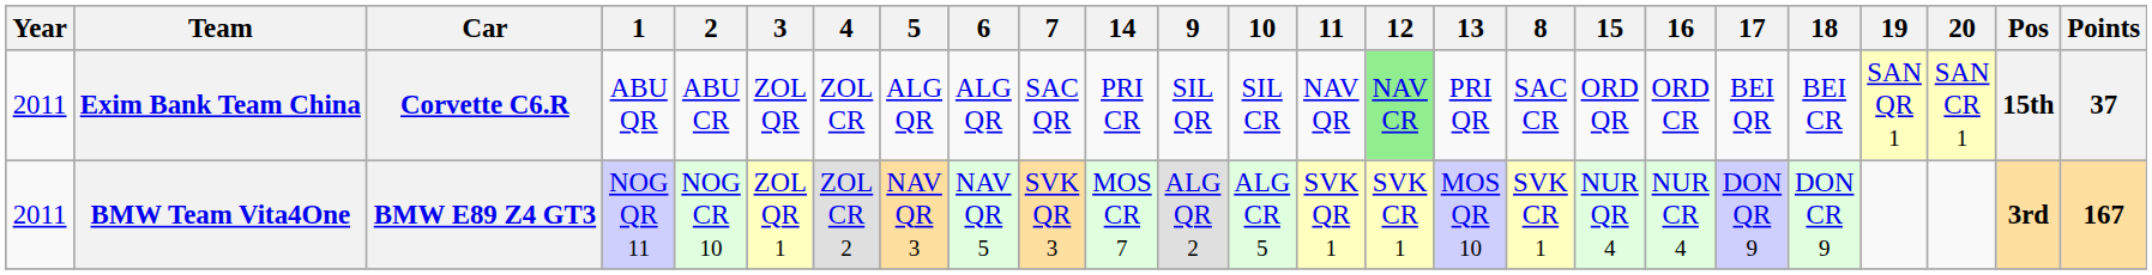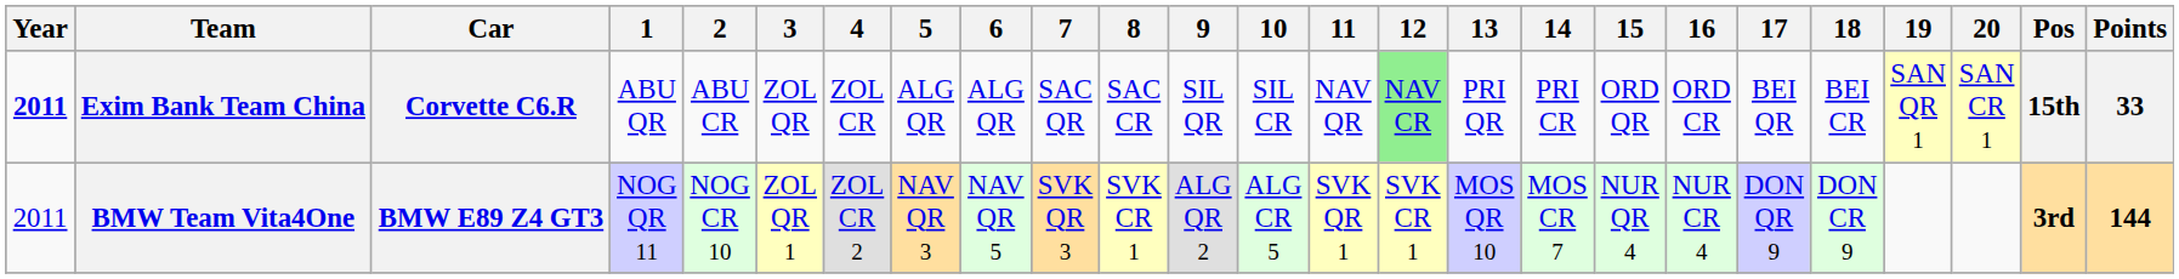 <table class="wikitable" border="1" style="text-align:center; font-size:85%;">
 <tr>
 <th>Year</th>
 <th>Team</th>
 <th>Car</th>
 <th>1</th>
 <th>2</th>
 <th>3</th>
 <th>4</th>
 <th>5</th>
 <th>6</th>
 <th>7</th>
-<th>14</th>
+<th>8</th>
 <th>9</th>
 <th>10</th>
 <th>11</th>
 <th>12</th>
 <th>13</th>
-<th>8</th>
+<th>14</th>
 <th>15</th>
 <th>16</th>
 <th>17</th>
 <th>18</th>
 <th>19</th>
 <th>20</th>
 <th>Pos</th>
 <th>Points</th>
 </tr>
 <tr>
-<td><a href='#'>2011</a></td>
+<td><strong><a href='#'>2011</a></strong></td>
 <th nowrap><a href='#'>Exim Bank Team China</a></th>
 <th nowrap><a href='#'>Corvette C6.R</a></th>
 <td><a href='#'>ABU<br>QR</a></td>
 <td><a href='#'>ABU<br>CR</a></td>
 <td><a href='#'>ZOL<br>QR</a></td>
 <td><a href='#'>ZOL<br>CR</a></td>
 <td><a href='#'>ALG<br>QR</a></td>
 <td><a href='#'>ALG<br>QR</a></td>
 <td><a href='#'>SAC<br>QR</a></td>
-<td><a href='#'>PRI<br>CR</a></td>
+<td><a href='#'>SAC<br>CR</a></td>
 <td><a href='#'>SIL<br>QR</a></td>
 <td><a href='#'>SIL<br>CR</a></td>
 <td><a href='#'>NAV<br>QR</a></td>
 <td style="background: lightgreen;"><a href='#'>NAV<br>CR</a></td>
 <td><a href='#'>PRI<br>QR</a></td>
-<td><a href='#'>SAC<br>CR</a></td>
+<td><a href='#'>PRI<br>CR</a></td>
 <td><a href='#'>ORD<br>QR</a></td>
 <td><a href='#'>ORD<br>CR</a></td>
 <td><a href='#'>BEI<br>QR</a></td>
 <td><a href='#'>BEI<br>CR</a></td>
 <td style="background:#FFFFBF;"><a href='#'>SAN<br>QR</a><br><small>1<br></small></td>
 <td style="background:#FFFFBF;"><a href='#'>SAN<br>CR</a><br><small>1<br></small></td>
 <th>15th</th>
-<th>37</th>
+<th>33</th>
 </tr>
 <tr>
 <td><a href='#'>2011</a></td>
 <th nowrap><a href='#'>BMW Team Vita4One</a></th>
 <th nowrap><a href='#'>BMW E89 Z4 GT3</a></th>
 <td style="background:#CFCFFF;"><a href='#'>NOG<br>QR</a><br><small>11<br></small></td>
 <td style="background:#DFFFDF;"><a href='#'>NOG<br>CR</a><br><small>10<br></small></td>
 <td style="background:#FFFFBF;"><a href='#'>ZOL<br>QR</a><br><small>1<br></small></td>
 <td style="background:#DFDFDF;"><a href='#'>ZOL<br>CR</a><br><small>2<br></small></td>
 <td style="background:#FFDF9F;"><a href='#'>NAV<br>QR</a><br><small>3<br></small></td>
 <td style="background:#DFFFDF;"><a href='#'>NAV<br>QR</a><br><small>5<br></small></td>
 <td style="background:#FFDF9F;"><a href='#'>SVK<br>QR</a><br><small>3<br></small></td>
-<td style="background:#DFFFDF;"><a href='#'>MOS<br>CR</a><br><small>7<br></small></td>
+<td style="background:#FFFFBF;"><a href='#'>SVK<br>CR</a><br><small>1<br></small></td>
 <td style="background:#DFDFDF;"><a href='#'>ALG<br>QR</a><br><small>2<br></small></td>
 <td style="background:#DFFFDF;"><a href='#'>ALG<br>CR</a><br><small>5<br></small></td>
 <td style="background:#FFFFBF;"><a href='#'>SVK<br>QR</a><br><small>1<br></small></td>
 <td style="background:#FFFFBF;"><a href='#'>SVK<br>CR</a><br><small>1<br></small></td>
 <td style="background:#CFCFFF;"><a href='#'>MOS<br>QR</a><br><small>10<br></small></td>
-<td style="background:#FFFFBF;"><a href='#'>SVK<br>CR</a><br><small>1<br></small></td>
+<td style="background:#DFFFDF;"><a href='#'>MOS<br>CR</a><br><small>7<br></small></td>
 <td style="background:#DFFFDF;"><a href='#'>NUR<br>QR</a><br><small>4<br></small></td>
 <td style="background:#DFFFDF;"><a href='#'>NUR<br>CR</a><br><small>4<br></small></td>
 <td style="background:#CFCFFF;"><a href='#'>DON<br>QR</a><br><small>9<br></small></td>
 <td style="background:#DFFFDF;"><a href='#'>DON<br>CR</a><br><small>9<br></small></td>
 <td></td>
 <td></td>
 <td style="background:#FFDF9F;"><strong>3rd</strong></td>
-<td style="background:#FFDF9F;"><strong>167</strong></td>
+<td style="background:#FFDF9F;"><strong>144</strong></td>
 </tr>
 </table>
